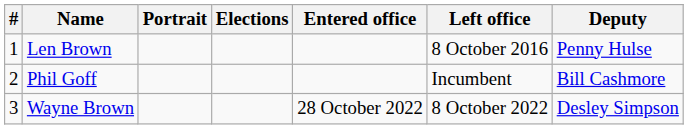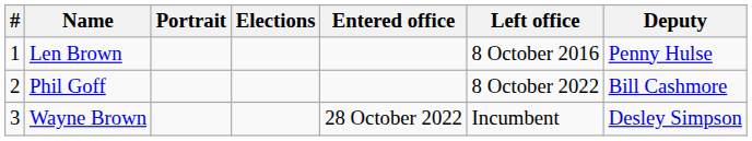 <table class="wikitable sortable">
 <tr>
 <th scope="col">#</th>
 <th scope="col">Name</th>
 <th scope="col" class="unsortable">Portrait</th>
 <th scope="col" class="unsortable">Elections</th>
 <th scope="col" class="unsortable">Entered office</th>
 <th scope="col" class="unsortable">Left office</th>
 <th>Deputy</th>
 </tr>
 <tr>
 <td>1</td>
 <td><a href='#'>Len Brown</a></td>
 <td></td>
 <td></td>
 <td></td>
 <td>8 October 2016</td>
 <td><a href='#'>Penny Hulse</a></td>
 </tr>
 <tr>
 <td>2</td>
 <td><a href='#'>Phil Goff</a></td>
 <td></td>
 <td></td>
 <td></td>
-<td>Incumbent</td>
+<td>8 October 2022</td>
 <td><a href='#'>Bill Cashmore</a></td>
 </tr>
 <tr>
 <td>3</td>
 <td><a href='#'>Wayne Brown</a></td>
 <td></td>
 <td></td>
 <td>28 October 2022</td>
-<td>8 October 2022</td>
+<td>Incumbent</td>
 <td><a href='#'>Desley Simpson</a></td>
 </tr>
 </table>
